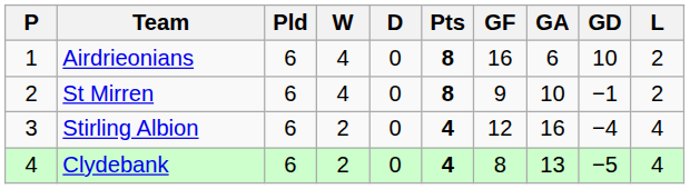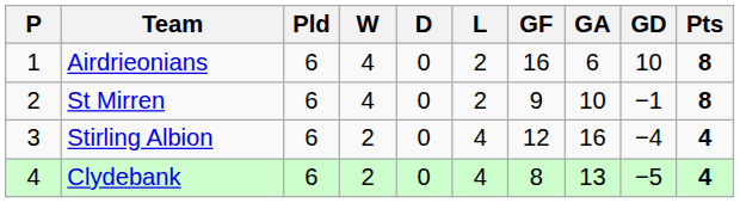 <table class="wikitable" style="text-align: center;">
 <tr>
 <th width=30>P</th>
 <th width=140>Team</th>
 <th width=30>Pld</th>
 <th width=30>W</th>
 <th width=30>D</th>
-<th width=30>Pts</th>
+<th width=30>L</th>
 <th width=30>GF</th>
 <th width=30>GA</th>
 <th width=30>GD</th>
-<th width=30>L</th>
+<th width=30>Pts</th>
 </tr>
 <tr>
 <td>1</td>
 <td align=left><a href='#'>Airdrieonians</a></td>
 <td>6</td>
 <td>4</td>
 <td>0</td>
-<td><strong>8</strong></td>
+<td>2</td>
 <td>16</td>
 <td>6</td>
 <td>10</td>
-<td>2</td>
+<td><strong>8</strong></td>
 </tr>
 <tr>
 <td>2</td>
 <td align=left><a href='#'>St Mirren</a></td>
 <td>6</td>
 <td>4</td>
 <td>0</td>
-<td><strong>8</strong></td>
+<td>2</td>
 <td>9</td>
 <td>10</td>
 <td>−1</td>
-<td>2</td>
+<td><strong>8</strong></td>
 </tr>
 <tr>
 <td>3</td>
 <td align=left><a href='#'>Stirling Albion</a></td>
 <td>6</td>
 <td>2</td>
 <td>0</td>
-<td><strong>4</strong></td>
+<td>4</td>
 <td>12</td>
 <td>16</td>
 <td>−4</td>
-<td>4</td>
+<td><strong>4</strong></td>
 </tr>
 <tr style="background:#ccffcc;">
 <td>4</td>
 <td align=left><a href='#'>Clydebank</a></td>
 <td>6</td>
 <td>2</td>
 <td>0</td>
-<td><strong>4</strong></td>
+<td>4</td>
 <td>8</td>
 <td>13</td>
 <td>−5</td>
-<td>4</td>
+<td><strong>4</strong></td>
 </tr>
 </table>
